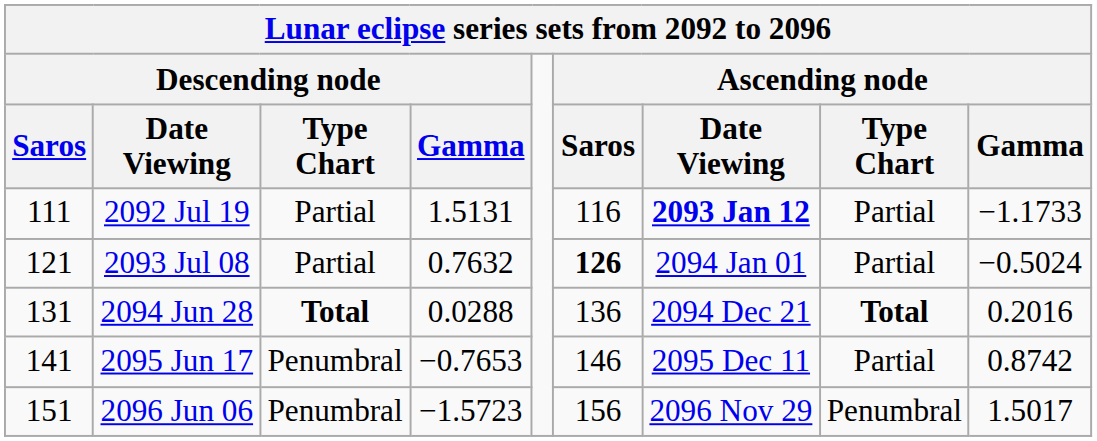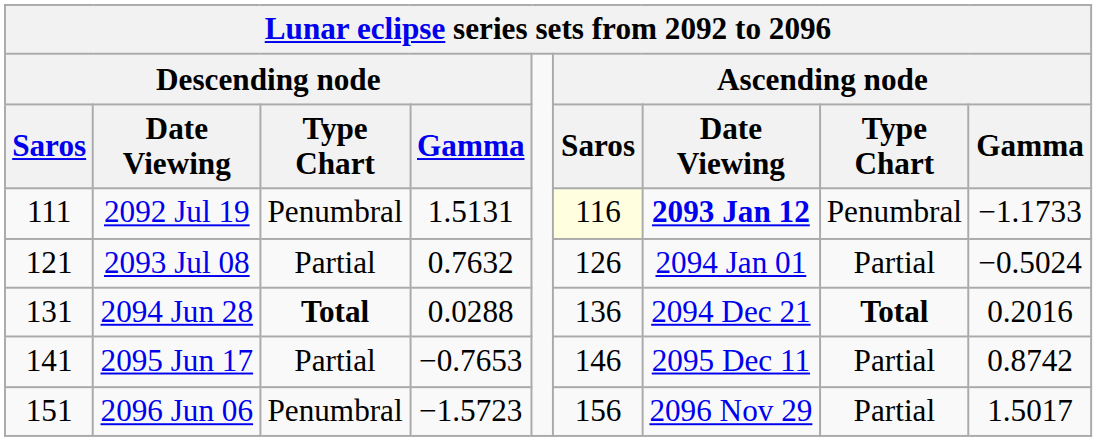 <table class="wikitable mw-collapsible mw-collapsed">
 <tr>
 <th class="nowrap" colspan="9"><a href='#'>Lunar eclipse</a> series sets from 2092 to 2096</th>
 </tr>
 <tr>
 <th scope="col" colspan="4">Descending node</th>
 <td rowspan="11"> </td>
 <th scope="col" colspan="4">Ascending node</th>
 </tr>
 <tr style="text-align: center;">
 <th scope="col"><a href='#'>Saros</a></th>
 <th scope="col">Date<br>Viewing</th>
 <th scope="col">Type<br>Chart</th>
 <th scope="col"><a href='#'>Gamma</a></th>
 <th scope="col">Saros</th>
 <th scope="col">Date<br>Viewing</th>
 <th scope="col">Type<br>Chart</th>
 <th scope="col">Gamma</th>
 </tr>
 <tr style="text-align: center;">
 <td>111</td>
 <td><a href='#'>2092 Jul 19</a><br></td>
-<td style="text-align:center;">Partial<br></td>
+<td style="text-align:center;">Penumbral<br></td>
 <td>1.5131</td>
-<td>116</td>
+<td style="background: lightyellow;">116</td>
 <td><strong><a href='#'>2093 Jan 12</a><br></strong></td>
-<td style="text-align:center;">Partial<br></td>
+<td style="text-align:center;">Penumbral<br></td>
 <td>−1.1733</td>
 </tr>
 <tr style="text-align: center;">
 <td>121</td>
 <td><a href='#'>2093 Jul 08</a><br></td>
 <td style="text-align:center;">Partial<br></td>
 <td>0.7632</td>
-<td><strong>126</strong></td>
+<td>126</td>
 <td><a href='#'>2094 Jan 01</a><br></td>
 <td style="text-align:center;">Partial<br></td>
 <td>−0.5024</td>
 </tr>
 <tr style="text-align: center;">
 <td>131</td>
 <td><a href='#'>2094 Jun 28</a><br></td>
 <td style="text-align:center;"><strong>Total</strong><br></td>
 <td>0.0288</td>
 <td>136</td>
 <td style="text-align:center;vertical-align:top;"><a href='#'>2094 Dec 21</a><br></td>
 <td style="text-align:center;"><strong>Total</strong><br></td>
 <td>0.2016</td>
 </tr>
 <tr style="text-align: center;">
 <td>141</td>
 <td><a href='#'>2095 Jun 17</a><br></td>
-<td style="text-align:center;">Penumbral<br></td>
+<td style="text-align:center;">Partial<br></td>
 <td>−0.7653</td>
 <td>146</td>
 <td><a href='#'>2095 Dec 11</a><br></td>
 <td style="text-align:center;">Partial<br></td>
 <td>0.8742</td>
 </tr>
 <tr style="text-align: center;">
 <td>151</td>
 <td><a href='#'>2096 Jun 06</a><br></td>
 <td style="text-align:center;">Penumbral<br></td>
 <td>−1.5723</td>
 <td>156</td>
 <td><a href='#'>2096 Nov 29</a><br></td>
-<td style="text-align:center;">Penumbral<br></td>
+<td style="text-align:center;">Partial<br></td>
 <td>1.5017</td>
 </tr>
 </table>
